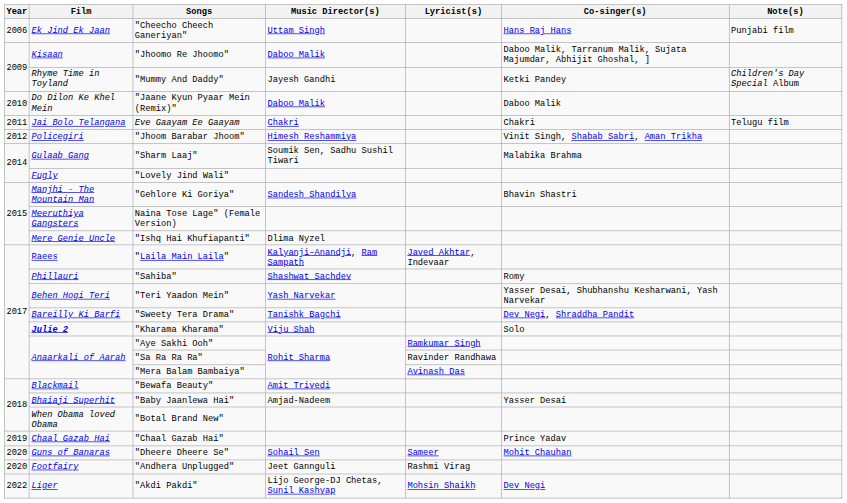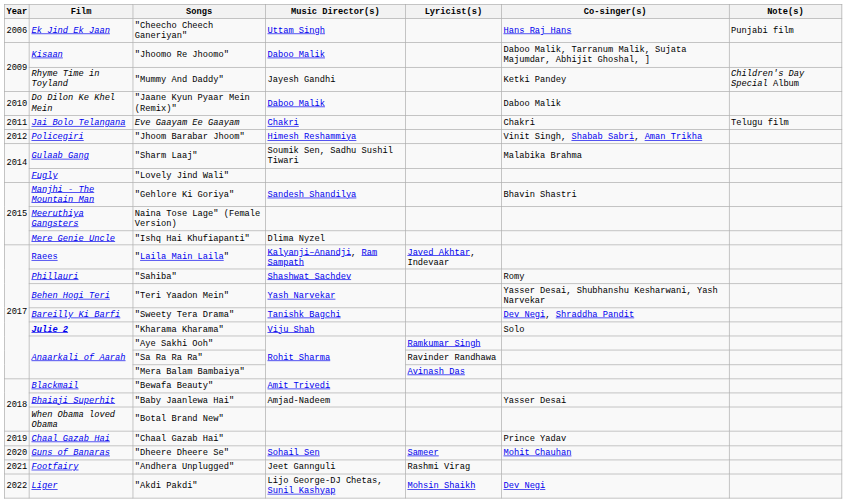 <table class="wikitable sortable">
 <tr>
 <th>Year</th>
 <th>Film</th>
 <th>Songs</th>
 <th>Music Director(s)</th>
 <th>Lyricist(s)</th>
 <th>Co-singer(s)</th>
 <th>Note(s)</th>
 </tr>
 <tr>
 <td>2006</td>
 <td><em><a href='#'>Ek Jind Ek Jaan</a></em></td>
 <td>"Cheecho Cheech Ganeriyan"</td>
 <td><a href='#'>Uttam Singh</a></td>
 <td></td>
 <td><a href='#'>Hans Raj Hans</a></td>
 <td>Punjabi film</td>
 </tr>
 <tr>
 <td rowspan="2">2009</td>
 <td><em><a href='#'>Kisaan</a></em></td>
 <td>"Jhoomo Re Jhoomo"</td>
 <td><a href='#'>Daboo Malik</a></td>
 <td></td>
 <td>Daboo Malik, Tarranum Malik, Sujata Majumdar, Abhijit Ghoshal, ]</td>
 <td></td>
 </tr>
 <tr>
 <td><em>Rhyme Time in Toyland</em></td>
 <td>"Mummy And Daddy"</td>
 <td>Jayesh Gandhi</td>
 <td></td>
 <td>Ketki Pandey</td>
 <td><em>Children's Day Special</em> Album</td>
 </tr>
 <tr>
 <td>2010</td>
 <td><em>Do Dilon Ke Khel Mein</em></td>
 <td>"Jaane Kyun Pyaar Mein (Remix)"</td>
 <td><a href='#'>Daboo Malik</a></td>
 <td></td>
 <td>Daboo Malik</td>
 <td></td>
 </tr>
 <tr>
 <td>2011</td>
 <td><em><a href='#'>Jai Bolo Telangana</a></em></td>
 <td><em>Eve Gaayam Ee Gaayam</em></td>
 <td><a href='#'>Chakri</a></td>
 <td></td>
 <td>Chakri</td>
 <td>Telugu film</td>
 </tr>
 <tr>
 <td>2012</td>
 <td><em><a href='#'>Policegiri</a></em></td>
 <td>"Jhoom Barabar Jhoom"</td>
 <td><a href='#'>Himesh Reshammiya</a></td>
 <td></td>
 <td>Vinit Singh, <a href='#'>Shabab Sabri</a>, <a href='#'>Aman Trikha</a></td>
 <td></td>
 </tr>
 <tr>
 <td rowspan="2">2014</td>
 <td><em><a href='#'>Gulaab Gang</a></em></td>
 <td>"Sharm Laaj"</td>
 <td>Soumik Sen, Sadhu Sushil Tiwari</td>
 <td></td>
 <td>Malabika Brahma</td>
 <td></td>
 </tr>
 <tr>
 <td><em><a href='#'>Fugly</a></em></td>
 <td>"Lovely Jind Wali"</td>
 <td></td>
 <td></td>
 <td></td>
 <td></td>
 </tr>
 <tr>
 <td rowspan="3">2015</td>
 <td><em><a href='#'>Manjhi - The Mountain Man</a></em></td>
 <td>"Gehlore Ki Goriya"</td>
 <td><a href='#'>Sandesh Shandilya</a></td>
 <td></td>
 <td>Bhavin Shastri</td>
 <td></td>
 </tr>
 <tr>
 <td><em><a href='#'>Meeruthiya Gangsters</a></em></td>
 <td>Naina Tose Lage" (Female Version)</td>
 <td></td>
 <td></td>
 <td></td>
 <td></td>
 </tr>
 <tr>
 <td><em><a href='#'>Mere Genie Uncle</a></em></td>
 <td>"Ishq Hai Khufiapanti"</td>
 <td>Dlima Nyzel</td>
 <td></td>
 <td></td>
 <td></td>
 </tr>
 <tr>
 <td rowspan="8">2017</td>
 <td><a href='#'>Raees</a></td>
 <td>"<a href='#'>Laila Main Laila</a>"</td>
 <td><a href='#'>Kalyanji–Anandji</a>, <a href='#'>Ram Sampath</a></td>
 <td><a href='#'>Javed Akhtar</a>, Indevaar</td>
 <td></td>
 <td></td>
 </tr>
 <tr>
 <td><em><a href='#'>Phillauri</a></em></td>
 <td>"Sahiba"</td>
 <td><a href='#'>Shashwat Sachdev</a></td>
 <td></td>
 <td>Romy</td>
 <td></td>
 </tr>
 <tr>
 <td><em><a href='#'>Behen Hogi Teri</a></em></td>
 <td>"Teri Yaadon Mein"</td>
 <td><a href='#'>Yash Narvekar</a></td>
 <td></td>
 <td>Yasser Desai, Shubhanshu Kesharwani, Yash Narvekar</td>
 <td></td>
 </tr>
 <tr>
 <td><em><a href='#'>Bareilly Ki Barfi</a></em></td>
 <td>"Sweety Tera Drama"</td>
 <td><a href='#'>Tanishk Bagchi</a></td>
 <td></td>
 <td><a href='#'>Dev Negi</a>, <a href='#'>Shraddha Pandit</a></td>
 <td></td>
 </tr>
 <tr>
 <td><strong><em><a href='#'>Julie 2</a></em></strong></td>
 <td>"Kharama Kharama"</td>
 <td><a href='#'>Viju Shah</a></td>
 <td></td>
 <td>Solo</td>
 <td></td>
 </tr>
 <tr>
 <td rowspan="3"><em><a href='#'>Anaarkali of Aarah</a></em></td>
 <td>"Aye Sakhi Ooh"</td>
 <td rowspan="3"><a href='#'>Rohit Sharma</a></td>
 <td><a href='#'>Ramkumar Singh</a></td>
 <td></td>
 <td></td>
 </tr>
 <tr>
 <td>"Sa Ra Ra Ra"</td>
 <td>Ravinder Randhawa</td>
 <td></td>
 <td></td>
 </tr>
 <tr>
 <td>"Mera Balam Bambaiya"</td>
 <td><a href='#'>Avinash Das</a></td>
 <td></td>
 <td></td>
 </tr>
 <tr>
 <td rowspan="3">2018</td>
 <td><em><a href='#'>Blackmail</a></em></td>
 <td>"Bewafa Beauty"</td>
 <td><a href='#'>Amit Trivedi</a></td>
 <td></td>
 <td></td>
 <td></td>
 </tr>
 <tr>
 <td><em><a href='#'>Bhaiaji Superhit</a></em></td>
 <td>"Baby Jaanlewa Hai"</td>
 <td>Amjad-Nadeem</td>
 <td></td>
 <td>Yasser Desai</td>
 <td></td>
 </tr>
 <tr>
 <td><em>When Obama loved Obama</em></td>
 <td>"Botal Brand New"</td>
 <td></td>
 <td></td>
 <td></td>
 <td></td>
 </tr>
 <tr>
 <td>2019</td>
 <td><em><a href='#'>Chaal Gazab Hai</a></em></td>
 <td>"Chaal Gazab Hai"</td>
 <td></td>
 <td></td>
 <td>Prince Yadav</td>
 <td></td>
 </tr>
 <tr>
 <td>2020</td>
 <td><em><a href='#'>Guns of Banaras</a></em></td>
 <td>"Dheere Dheere Se"</td>
 <td><a href='#'>Sohail Sen</a></td>
 <td><a href='#'>Sameer</a></td>
 <td><a href='#'>Mohit Chauhan</a></td>
 <td></td>
 </tr>
 <tr>
-<td>2020</td>
+<td>2021</td>
 <td><em><a href='#'>Footfairy</a></em></td>
 <td>"Andhera Unplugged"</td>
 <td>Jeet Gannguli</td>
 <td>Rashmi Virag</td>
 <td></td>
 <td></td>
 </tr>
 <tr>
 <td>2022</td>
 <td><em><a href='#'>Liger</a></em></td>
 <td>"Akdi Pakdi"</td>
 <td>Lijo George-DJ Chetas, <a href='#'>Sunil Kashyap</a></td>
 <td><a href='#'>Mohsin Shaikh</a></td>
 <td><a href='#'>Dev Negi</a></td>
 <td></td>
 </tr>
 </table>
